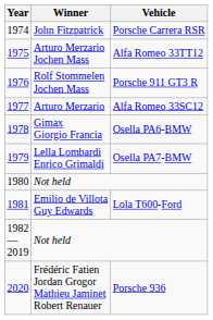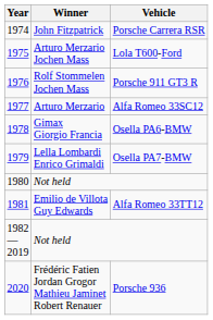 <table class="wikitable" style="text-align">
 <tr>
 <th>Year</th>
 <th>Winner</th>
 <th>Vehicle</th>
 </tr>
 <tr>
 <td>1974</td>
 <td> <a href='#'>John Fitzpatrick</a></td>
 <td><a href='#'>Porsche Carrera RSR</a></td>
 </tr>
 <tr>
 <td><a href='#'>1975</a></td>
 <td> <a href='#'>Arturo Merzario</a> <br>  <a href='#'>Jochen Mass</a></td>
-<td><a href='#'>Alfa Romeo 33TT12</a></td>
+<td><a href='#'>Lola T600</a>-<a href='#'>Ford</a></td>
 </tr>
 <tr>
 <td><a href='#'>1976</a></td>
 <td> <a href='#'>Rolf Stommelen</a> <br>  <a href='#'>Jochen Mass</a></td>
 <td><a href='#'>Porsche 911 GT3 R</a></td>
 </tr>
 <tr>
 <td><a href='#'>1977</a></td>
 <td> <a href='#'>Arturo Merzario</a></td>
 <td><a href='#'>Alfa Romeo 33SC12</a></td>
 </tr>
 <tr>
 <td><a href='#'>1978</a></td>
 <td> <a href='#'>Gimax</a> <br>  <a href='#'>Giorgio Francia</a></td>
 <td><a href='#'>Osella PA6</a>-<a href='#'>BMW</a></td>
 </tr>
 <tr>
 <td><a href='#'>1979</a></td>
 <td> <a href='#'>Lella Lombardi</a> <br>  <a href='#'>Enrico Grimaldi</a></td>
 <td><a href='#'>Osella PA7</a>-<a href='#'>BMW</a></td>
 </tr>
 <tr>
 <td>1980</td>
 <td colspan="2"><em>Not held</em></td>
 </tr>
 <tr>
 <td><a href='#'>1981</a></td>
 <td> <a href='#'>Emilio de Villota</a> <br>  <a href='#'>Guy Edwards</a></td>
-<td><a href='#'>Lola T600</a>-<a href='#'>Ford</a></td>
+<td><a href='#'>Alfa Romeo 33TT12</a></td>
 </tr>
 <tr>
 <td>1982 <br> — <br> 2019</td>
 <td colspan="2"><em>Not held</em></td>
 </tr>
 <tr>
 <td><a href='#'>2020</a></td>
 <td> Frédéric Fatien<br> Jordan Grogor<br> <a href='#'>Mathieu Jaminet</a><br> Robert Renauer</td>
 <td><a href='#'>Porsche 936</a></td>
 </tr>
 </table>
